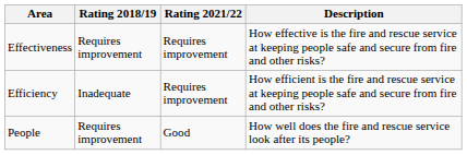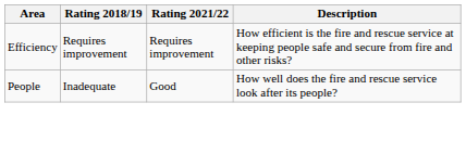 <table class="wikitable">
 <tr>
 <th>Area</th>
 <th>Rating 2018/19</th>
 <th>Rating 2021/22</th>
 <th>Description</th>
 </tr>
 <tr>
-<td>Effectiveness</td>
+<td>Efficiency</td>
 <td>Requires improvement</td>
-<td>Requires improvement</td>
-<td>How effective is the fire and rescue service at keeping people safe and secure from fire and other risks?</td>
-</tr>
-<tr>
-<td>Efficiency</td>
-<td>Inadequate</td>
 <td>Requires improvement</td>
 <td>How efficient is the fire and rescue service at keeping people safe and secure from fire and other risks?</td>
 </tr>
 <tr>
 <td>People</td>
-<td>Requires improvement</td>
+<td>Inadequate</td>
 <td>Good</td>
 <td>How well does the fire and rescue service look after its people?</td>
 </tr>
 </table>
